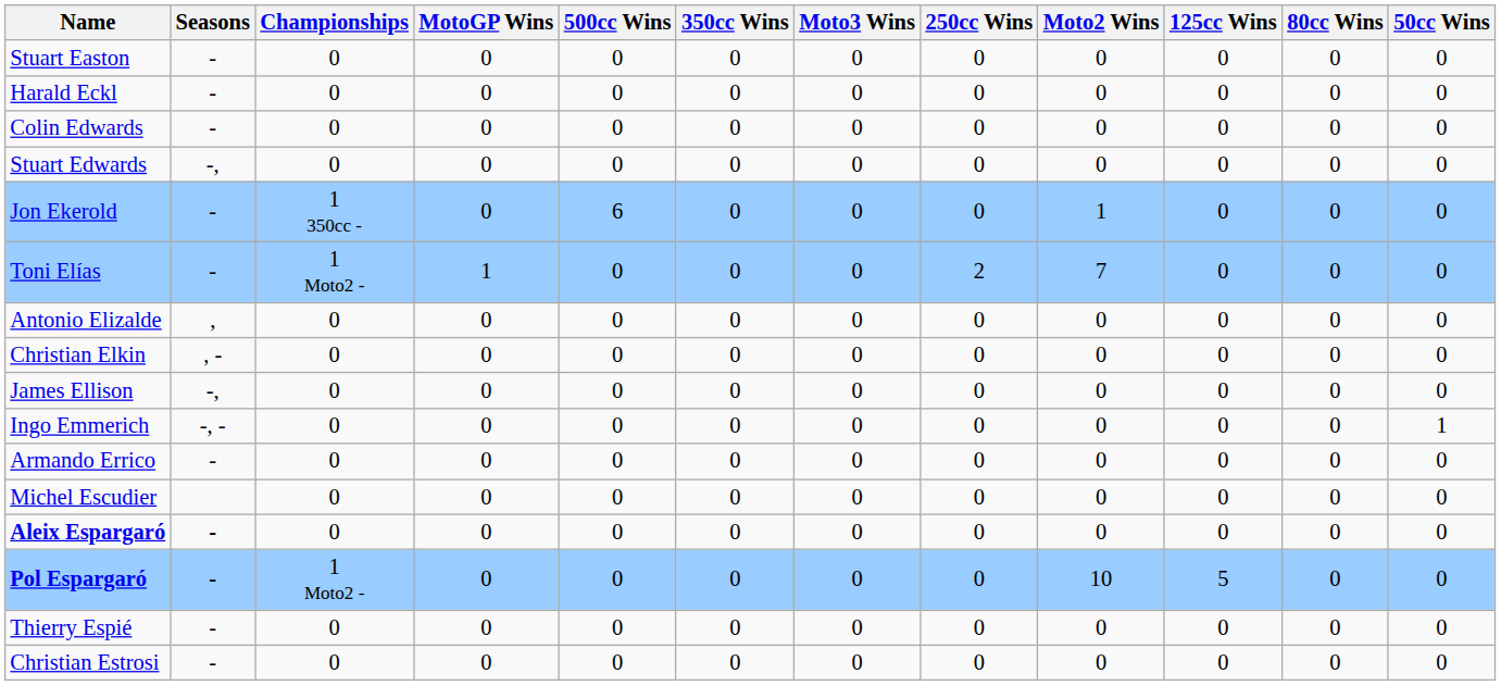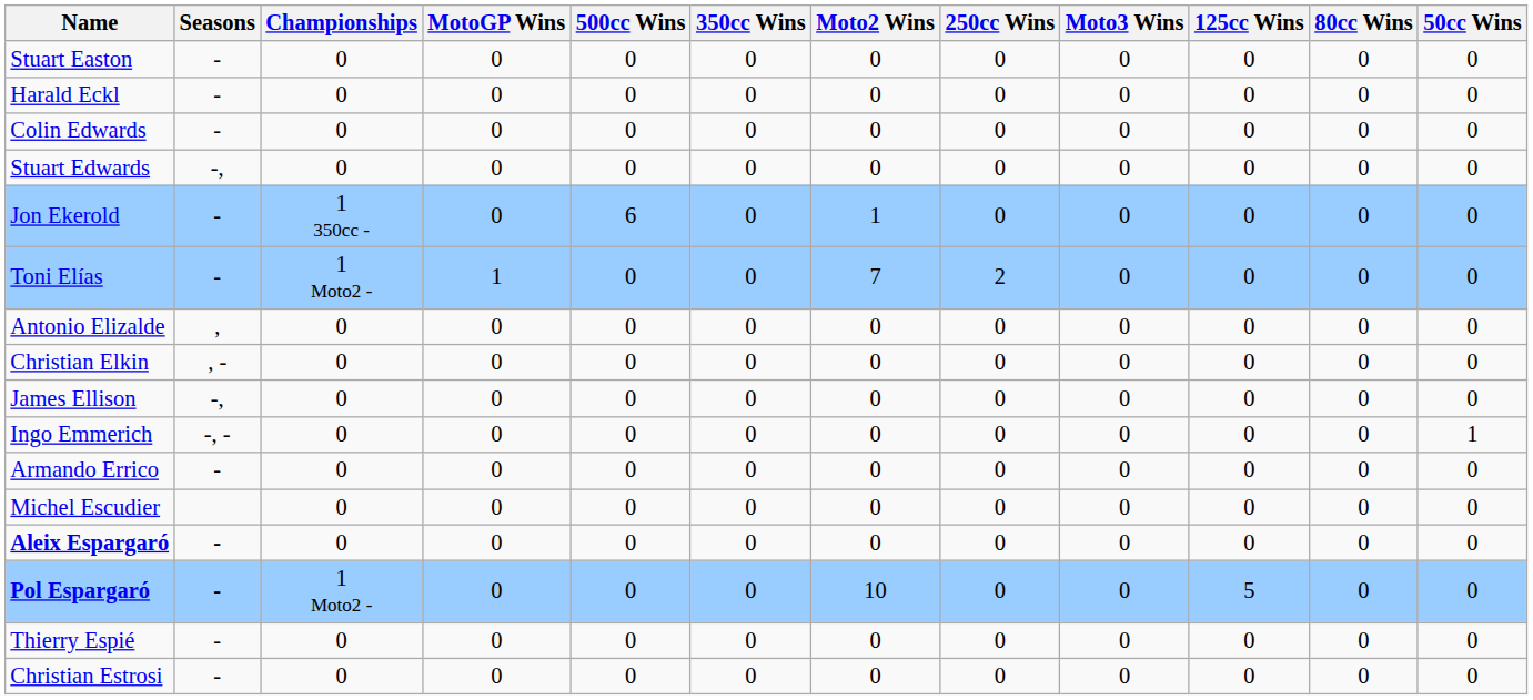 <table class="wikitable">
 <tr>
 <th>Name</th>
 <th>Seasons</th>
 <th><a href='#'>Championships</a></th>
 <th><a href='#'>MotoGP</a> Wins</th>
 <th><a href='#'>500cc</a> Wins</th>
 <th><a href='#'>350cc</a> Wins</th>
+<th><a href='#'>Moto2</a> Wins</th>
+<th><a href='#'>250cc</a> Wins</th>
 <th><a href='#'>Moto3</a> Wins</th>
-<th><a href='#'>250cc</a> Wins</th>
-<th><a href='#'>Moto2</a> Wins</th>
 <th><a href='#'>125cc</a> Wins</th>
 <th><a href='#'>80cc</a> Wins</th>
 <th><a href='#'>50cc</a> Wins</th>
 </tr>
 <tr align="center">
 <td align="left"> <a href='#'>Stuart Easton</a></td>
 <td>-</td>
 <td>0</td>
 <td>0</td>
 <td>0</td>
 <td>0</td>
 <td>0</td>
 <td>0</td>
 <td>0</td>
 <td>0</td>
 <td>0</td>
 <td>0</td>
 </tr>
 <tr align="center">
 <td align="left"> <a href='#'>Harald Eckl</a></td>
 <td>-</td>
 <td>0</td>
 <td>0</td>
 <td>0</td>
 <td>0</td>
 <td>0</td>
 <td>0</td>
 <td>0</td>
 <td>0</td>
 <td>0</td>
 <td>0</td>
 </tr>
 <tr align="center">
 <td align="left"> <a href='#'>Colin Edwards</a></td>
 <td>-</td>
 <td>0</td>
 <td>0</td>
 <td>0</td>
 <td>0</td>
 <td>0</td>
 <td>0</td>
 <td>0</td>
 <td>0</td>
 <td>0</td>
 <td>0</td>
 </tr>
 <tr align="center">
 <td align="left"> <a href='#'>Stuart Edwards</a></td>
 <td>-, </td>
 <td>0</td>
 <td>0</td>
 <td>0</td>
 <td>0</td>
 <td>0</td>
 <td>0</td>
 <td>0</td>
 <td>0</td>
 <td>0</td>
 <td>0</td>
 </tr>
 <tr align="center" style="background:#99CCFF;">
 <td align="left"> <a href='#'>Jon Ekerold</a></td>
 <td>-</td>
 <td>1<br><small>350cc - </small></td>
 <td>0</td>
 <td>6</td>
 <td>0</td>
+<td>1</td>
 <td>0</td>
 <td>0</td>
-<td>1</td>
 <td>0</td>
 <td>0</td>
 <td>0</td>
 </tr>
 <tr align="center" style="background:#99CCFF;">
 <td align="left"> <a href='#'>Toni Elías</a></td>
 <td>-</td>
 <td>1<br><small>Moto2 - </small></td>
 <td>1</td>
 <td>0</td>
 <td>0</td>
+<td>7</td>
+<td>2</td>
 <td>0</td>
-<td>2</td>
-<td>7</td>
 <td>0</td>
 <td>0</td>
 <td>0</td>
 </tr>
 <tr align="center">
 <td align="left"> <a href='#'>Antonio Elizalde</a></td>
 <td>, </td>
 <td>0</td>
 <td>0</td>
 <td>0</td>
 <td>0</td>
 <td>0</td>
 <td>0</td>
 <td>0</td>
 <td>0</td>
 <td>0</td>
 <td>0</td>
 </tr>
 <tr align="center">
 <td align="left"> <a href='#'>Christian Elkin</a></td>
 <td>, -</td>
 <td>0</td>
 <td>0</td>
 <td>0</td>
 <td>0</td>
 <td>0</td>
 <td>0</td>
 <td>0</td>
 <td>0</td>
 <td>0</td>
 <td>0</td>
 </tr>
 <tr align="center">
 <td align="left"> <a href='#'>James Ellison</a></td>
 <td>-, </td>
 <td>0</td>
 <td>0</td>
 <td>0</td>
 <td>0</td>
 <td>0</td>
 <td>0</td>
 <td>0</td>
 <td>0</td>
 <td>0</td>
 <td>0</td>
 </tr>
 <tr align="center">
 <td align="left"> <a href='#'>Ingo Emmerich</a></td>
 <td>-, -</td>
 <td>0</td>
 <td>0</td>
 <td>0</td>
 <td>0</td>
 <td>0</td>
 <td>0</td>
 <td>0</td>
 <td>0</td>
 <td>0</td>
 <td>1</td>
 </tr>
 <tr align="center">
 <td align="left"> <a href='#'>Armando Errico</a></td>
 <td>-</td>
 <td>0</td>
 <td>0</td>
 <td>0</td>
 <td>0</td>
 <td>0</td>
 <td>0</td>
 <td>0</td>
 <td>0</td>
 <td>0</td>
 <td>0</td>
 </tr>
 <tr align="center">
 <td align="left"> <a href='#'>Michel Escudier</a></td>
 <td></td>
 <td>0</td>
 <td>0</td>
 <td>0</td>
 <td>0</td>
 <td>0</td>
 <td>0</td>
 <td>0</td>
 <td>0</td>
 <td>0</td>
 <td>0</td>
 </tr>
 <tr align="center">
 <td align="left"> <strong><a href='#'>Aleix Espargaró</a></strong></td>
 <td><strong>-</strong></td>
 <td>0</td>
 <td>0</td>
 <td>0</td>
 <td>0</td>
 <td>0</td>
 <td>0</td>
 <td>0</td>
 <td>0</td>
 <td>0</td>
 <td>0</td>
 </tr>
 <tr align="center" style="background:#99CCFF;">
 <td align="left"> <strong><a href='#'>Pol Espargaró</a></strong></td>
 <td><strong>-</strong></td>
 <td>1<br><small>Moto2 - </small></td>
 <td>0</td>
 <td>0</td>
 <td>0</td>
+<td>10</td>
 <td>0</td>
 <td>0</td>
-<td>10</td>
 <td>5</td>
 <td>0</td>
 <td>0</td>
 </tr>
 <tr align="center">
 <td align="left"> <a href='#'>Thierry Espié</a></td>
 <td>-</td>
 <td>0</td>
 <td>0</td>
 <td>0</td>
 <td>0</td>
 <td>0</td>
 <td>0</td>
 <td>0</td>
 <td>0</td>
 <td>0</td>
 <td>0</td>
 </tr>
 <tr align="center">
 <td align="left"> <a href='#'>Christian Estrosi</a></td>
 <td>-</td>
 <td>0</td>
 <td>0</td>
 <td>0</td>
 <td>0</td>
 <td>0</td>
 <td>0</td>
 <td>0</td>
 <td>0</td>
 <td>0</td>
 <td>0</td>
 </tr>
 </table>
